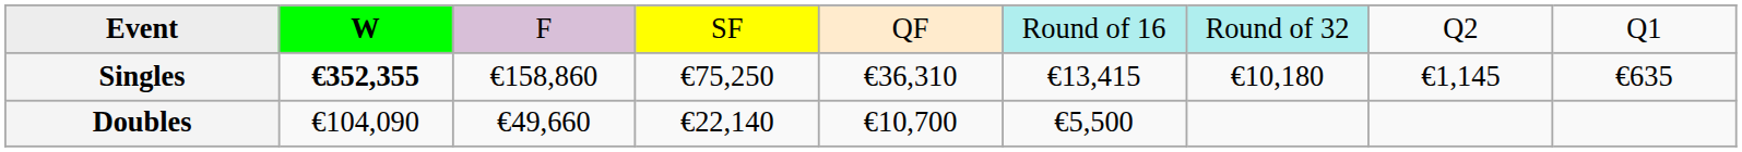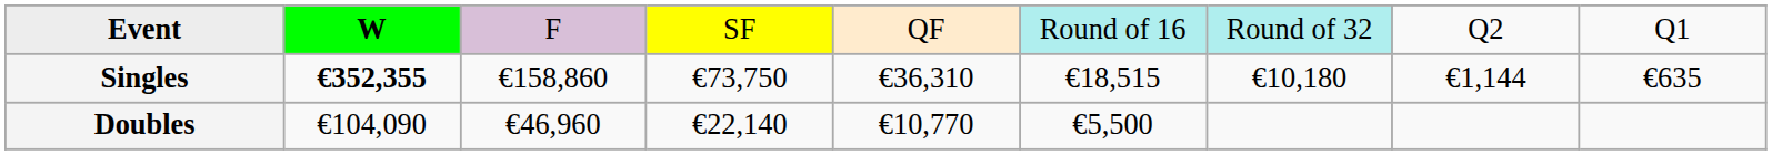 <table class=wikitable style=font-size:90%;text-align:center>
 <tr>
 <td width=130 bgcolor=ededed><strong>Event</strong></td>
 <td width=80 bgcolor=lime><strong>W</strong></td>
 <td width=85 bgcolor=thistle>F</td>
 <td width=85 bgcolor=ffff00>SF</td>
 <td width=85 bgcolor=ffebcd>QF</td>
 <td width=85 bgcolor=afeeee>Round of 16</td>
 <td width=85 bgcolor=afeeee>Round of 32</td>
 <td width=85>Q2</td>
 <td width=85>Q1</td>
 </tr>
 <tr>
 <th style=background:#f4f4f4>Singles</th>
 <td><strong>€352,355</strong></td>
 <td>€158,860</td>
-<td>€75,250</td>
+<td>€73,750</td>
 <td>€36,310</td>
-<td>€13,415</td>
+<td>€18,515</td>
 <td>€10,180</td>
-<td>€1,145</td>
+<td>€1,144</td>
 <td>€635</td>
 </tr>
 <tr>
 <th style=background:#f4f4f4>Doubles</th>
 <td>€104,090</td>
-<td>€49,660</td>
+<td>€46,960</td>
 <td>€22,140</td>
-<td>€10,700</td>
+<td>€10,770</td>
 <td>€5,500</td>
 <td></td>
 <td></td>
 <td></td>
 </tr>
 </table>
